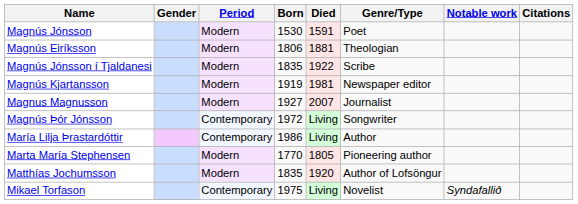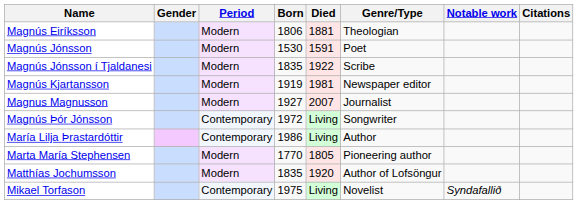 <table class="wikitable sortable sort-under" summary="The first column lists the names, starting with given name, then surname. The next column gives the gender. The next three columns give details on when the individual lived, then the specialisation of the individual, with a notable work and citations following.">
 <tr>
 <th scope="col">Name</th>
 <th scope="col">Gender</th>
 <th scope="col" class="unsortable"><a href='#'>Period</a></th>
 <th scope="col">Born</th>
 <th scope="col">Died</th>
 <th scope="col" class="unsortable" abbr="type">Genre/Type</th>
 <th class="unsortable" scope="col"><a href='#'>Notable work</a></th>
 <th scope="col" class="unsortable">Citations</th>
 </tr>
 <tr>
+<td style="background:white"><a href='#'>Magnús Eiríksson</a></td>
+<td style="background:#c9ddff"></td>
+<td style="background:#f6e2ff">Modern</td>
+<td>1806</td>
+<td style="background:#ffe5e5">1881</td>
+<td>Theologian</td>
+<td></td>
+<td></td>
+</tr>
+<tr>
 <td style="background:white"><a href='#'>Magnús Jónsson</a></td>
 <td style="background:#c9ddff"></td>
 <td style="background:#f6e2ff">Modern</td>
 <td>1530</td>
 <td style="background:#ffe5e5">1591</td>
 <td>Poet</td>
-<td></td>
-<td></td>
-</tr>
-<tr>
-<td style="background:white"><a href='#'>Magnús Eiríksson</a></td>
-<td style="background:#c9ddff"></td>
-<td style="background:#f6e2ff">Modern</td>
-<td>1806</td>
-<td style="background:#ffe5e5">1881</td>
-<td>Theologian</td>
 <td></td>
 <td></td>
 </tr>
 <tr>
 <td style="background:white"><a href='#'>Magnús Jónsson í Tjaldanesi</a></td>
 <td style="background:#c9ddff"></td>
 <td style="background:#f6e2ff">Modern</td>
 <td>1835</td>
 <td style="background:#ffe5e5">1922</td>
 <td>Scribe</td>
 <td></td>
 <td></td>
 </tr>
 <tr>
 <td style="background:white"><a href='#'>Magnús Kjartansson</a></td>
 <td style="background:#c9ddff"></td>
 <td style="background:#f6e2ff">Modern</td>
 <td>1919</td>
 <td style="background:#ffe5e5">1981</td>
 <td>Newspaper editor</td>
 <td></td>
 <td></td>
 </tr>
 <tr>
 <td style="background:white"><a href='#'>Magnus Magnusson</a></td>
 <td style="background:#c9ddff"></td>
 <td style="background:#f6e2ff">Modern</td>
 <td>1927</td>
 <td style="background:#ffe5e5">2007</td>
 <td>Journalist</td>
 <td></td>
 <td></td>
 </tr>
 <tr>
 <td style="background:white"><a href='#'>Magnús Þór Jónsson</a></td>
 <td style="background:#c9ddff"></td>
 <td style="background:#f2f7ff">Contemporary</td>
 <td>1972</td>
 <td style="background:#d3ffd8">Living</td>
 <td>Songwriter</td>
 <td></td>
 <td></td>
 </tr>
 <tr>
 <td style="background:white"><a href='#'>María Lilja Þrastardóttir</a></td>
 <td style="background:#f3c9ff"></td>
 <td style="background:#f2f7ff">Contemporary</td>
 <td>1986</td>
 <td style="background:#d3ffd8">Living</td>
 <td>Author</td>
 <td></td>
 <td></td>
 </tr>
 <tr>
 <td style="background:white"><a href='#'>Marta María Stephensen</a></td>
 <td style="background:#c9ddff"></td>
 <td style="background:#f6e2ff">Modern</td>
 <td>1770</td>
 <td style="background:#ffe5e5">1805</td>
 <td>Pioneering author</td>
 <td></td>
 <td></td>
 </tr>
 <tr>
 <td style="background:white"><a href='#'>Matthías Jochumsson</a></td>
 <td style="background:#c9ddff"></td>
 <td style="background:#f6e2ff">Modern</td>
 <td>1835</td>
 <td style="background:#ffe5e5">1920</td>
 <td>Author of Lofsöngur</td>
 <td></td>
 <td></td>
 </tr>
 <tr>
 <td style="background:white"><a href='#'>Mikael Torfason</a></td>
 <td style="background:#c9ddff"></td>
 <td style="background:#f2f7ff">Contemporary</td>
 <td>1975</td>
 <td style="background:#d3ffd8">Living</td>
 <td>Novelist</td>
 <td><em>Syndafallið</em></td>
 <td></td>
 </tr>
 </table>
